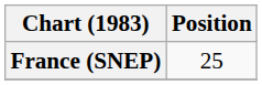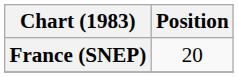 <table class="wikitable sortable plainrowheaders" style="text-align:center">
 <tr>
 <th scope="col">Chart (1983)</th>
 <th scope="col">Position</th>
 </tr>
 <tr>
 <th scope="row">France (SNEP)</th>
-<td>25</td>
+<td>20</td>
 </tr>
 <tr>
 </tr>
 </table>
